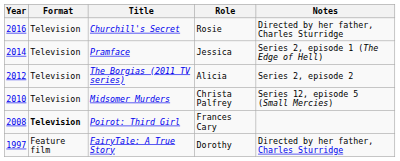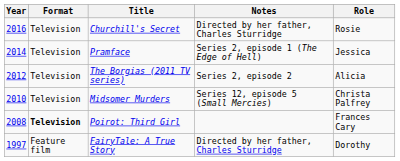 <table class="wikitable sortable">
 <tr style="background:#ccc; text-align:center;"|->
 <th>Year</th>
 <th>Format</th>
 <th>Title</th>
+<th>Notes</th>
 <th>Role</th>
-<th>Notes</th>
 </tr>
 <tr>
 <td><a href='#'>2016</a></td>
 <td>Television</td>
 <td><em><a href='#'>Churchill's Secret</a></em></td>
+<td>Directed by her father, Charles Sturridge</td>
 <td>Rosie</td>
-<td>Directed by her father, Charles Sturridge</td>
 </tr>
 <tr>
 <td><a href='#'>2014</a></td>
 <td>Television</td>
 <td><em><a href='#'>Pramface</a></em></td>
+<td>Series 2, episode 1 (<em>The Edge of Hell</em>)</td>
 <td>Jessica</td>
-<td>Series 2, episode 1 (<em>The Edge of Hell</em>)</td>
 </tr>
 <tr>
 <td><a href='#'>2012</a></td>
 <td>Television</td>
 <td><em><a href='#'>The Borgias (2011 TV series)</a></em></td>
+<td>Series 2, episode 2</td>
 <td>Alicia</td>
-<td>Series 2, episode 2</td>
 </tr>
 <tr>
 <td><a href='#'>2010</a></td>
 <td>Television</td>
 <td><em><a href='#'>Midsomer Murders</a></em></td>
+<td>Series 12, episode 5 (<em>Small Mercies</em>)</td>
 <td>Christa Palfrey</td>
-<td>Series 12, episode 5 (<em>Small Mercies</em>)</td>
 </tr>
 <tr>
 <td><a href='#'>2008</a></td>
 <td><strong>Television</strong></td>
 <td><em><a href='#'>Poirot: Third Girl</a></em></td>
+<td></td>
 <td>Frances Cary</td>
-<td></td>
 </tr>
 <tr>
 <td><a href='#'>1997</a></td>
 <td>Feature film</td>
 <td><em><a href='#'>FairyTale: A True Story</a></em></td>
+<td>Directed by her father, <a href='#'>Charles Sturridge</a></td>
 <td>Dorothy</td>
-<td>Directed by her father, <a href='#'>Charles Sturridge</a></td>
 </tr>
 </table>
